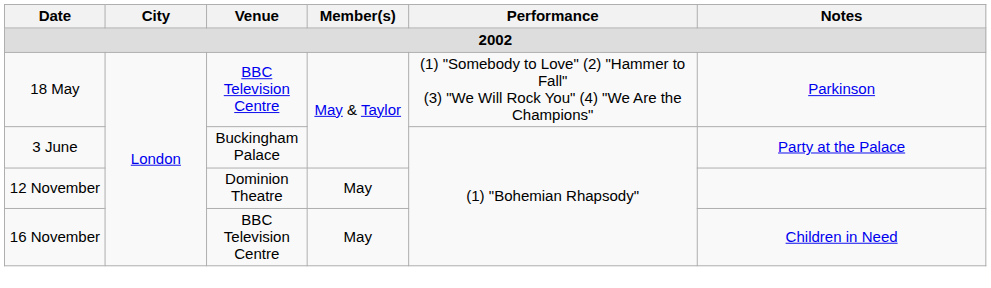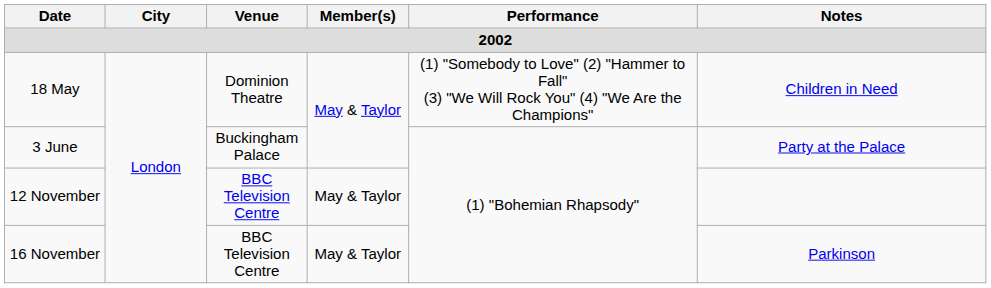 <table class="wikitable" style="text-align:center;">
 <tr>
 <th style="width:100px;">Date</th>
 <th style="width:100px;">City</th>
 <th style="width:100px;">Venue</th>
 <th style="width:100px;">Member(s)</th>
 <th style="width:300px;">Performance</th>
 <th style="width:300px;">Notes</th>
 </tr>
 <tr style="background:#ddd;">
 <td colspan="6"><strong>2002</strong></td>
 </tr>
 <tr>
 <td>18 May</td>
 <td rowspan="4"><a href='#'>London</a></td>
-<td><a href='#'>BBC Television Centre</a></td>
+<td>Dominion Theatre</td>
 <td rowspan="2"><a href='#'>May</a> & <a href='#'>Taylor</a></td>
 <td>(1) "Somebody to Love" (2) "Hammer to Fall" <br> (3) "We Will Rock You" (4) "We Are the Champions"</td>
-<td><a href='#'>Parkinson</a></td>
+<td><a href='#'>Children in Need</a></td>
 </tr>
 <tr>
 <td>3 June</td>
 <td>Buckingham Palace</td>
 <td rowspan="3">(1) "Bohemian Rhapsody"</td>
 <td><a href='#'>Party at the Palace</a></td>
 </tr>
 <tr>
 <td>12 November</td>
-<td>Dominion Theatre</td>
-<td>May</td>
+<td><a href='#'>BBC Television Centre</a></td>
+<td>May & Taylor</td>
 <td></td>
 </tr>
 <tr>
 <td>16 November</td>
 <td>BBC Television Centre</td>
-<td>May</td>
-<td><a href='#'>Children in Need</a></td>
+<td>May & Taylor</td>
+<td><a href='#'>Parkinson</a></td>
 </tr>
 </table>
